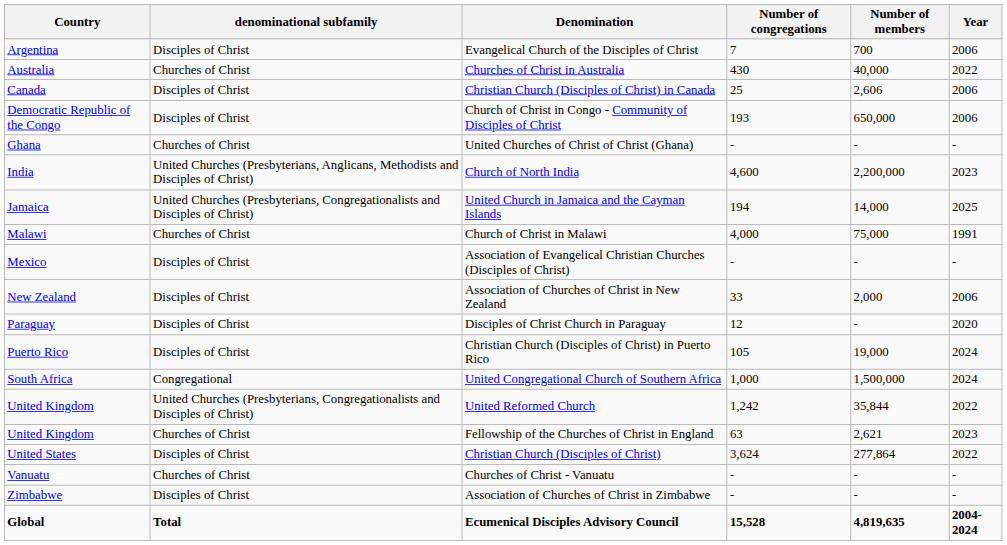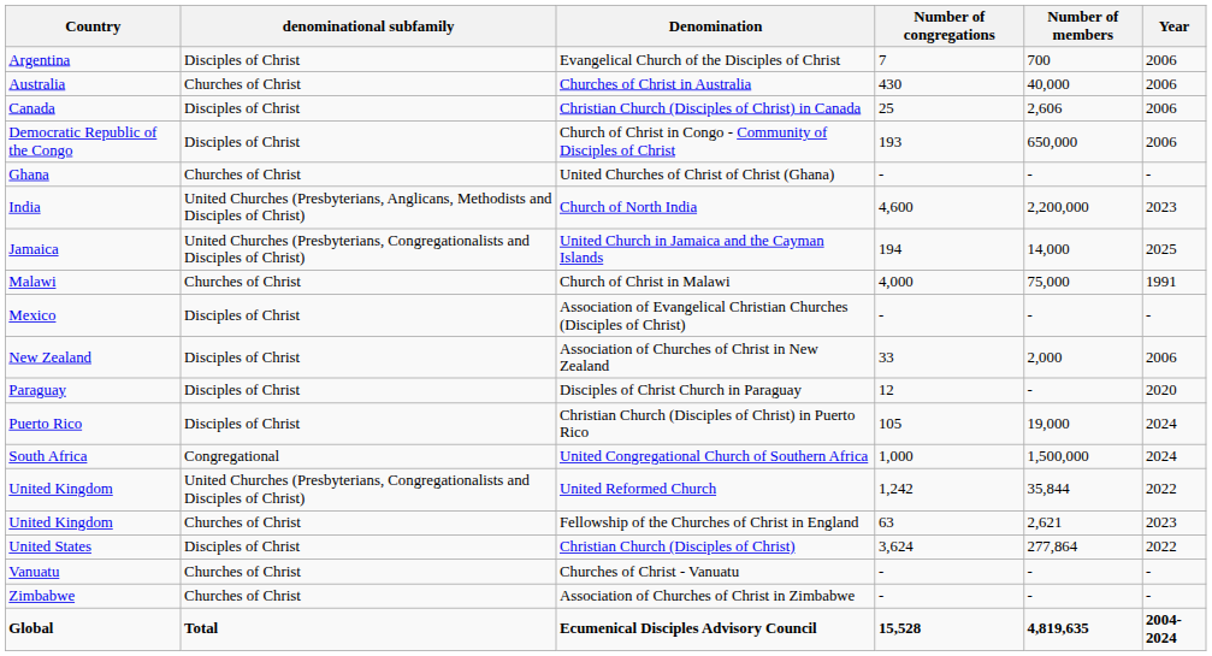 <table class = "wikitable sortable">
 <tr>
 <th><strong>Country</strong></th>
 <th><strong>denominational subfamily</strong></th>
 <th><strong>Denomination</strong></th>
 <th><strong>Number of congregations</strong></th>
 <th><strong>Number of members</strong></th>
 <th><strong>Year</strong></th>
 </tr>
 <tr>
 <td><a href='#'>Argentina</a></td>
 <td>Disciples of Christ</td>
 <td>Evangelical Church of the Disciples of Christ</td>
 <td>7</td>
 <td>700</td>
 <td>2006</td>
 </tr>
 <tr>
 <td><a href='#'>Australia</a></td>
 <td>Churches of Christ</td>
 <td><a href='#'>Churches of Christ in Australia</a></td>
 <td>430</td>
 <td>40,000</td>
-<td>2022</td>
+<td>2006</td>
 </tr>
 <tr>
 <td><a href='#'>Canada</a></td>
 <td>Disciples of Christ</td>
 <td><a href='#'>Christian Church (Disciples of Christ) in Canada</a></td>
 <td>25</td>
 <td>2,606</td>
 <td>2006</td>
 </tr>
 <tr>
 <td><a href='#'>Democratic Republic of the Congo</a></td>
 <td>Disciples of Christ</td>
 <td>Church of Christ in Congo - <a href='#'>Community of Disciples of Christ</a></td>
 <td>193</td>
 <td>650,000</td>
 <td>2006</td>
 </tr>
 <tr>
 <td><a href='#'>Ghana</a></td>
 <td>Churches of Christ</td>
 <td>United Churches of Christ of Christ (Ghana)</td>
 <td>-</td>
 <td>-</td>
 <td>-</td>
 </tr>
 <tr>
 <td><a href='#'>India</a></td>
 <td>United Churches (Presbyterians, Anglicans, Methodists and Disciples of Christ)</td>
 <td><a href='#'>Church of North India</a></td>
 <td>4,600</td>
 <td>2,200,000</td>
 <td>2023</td>
 </tr>
 <tr>
 <td><a href='#'>Jamaica</a></td>
 <td>United Churches (Presbyterians, Congregationalists and Disciples of Christ)</td>
 <td><a href='#'>United Church in Jamaica and the Cayman Islands</a></td>
 <td>194</td>
 <td>14,000</td>
 <td>2025</td>
 </tr>
 <tr>
 <td><a href='#'>Malawi</a></td>
 <td>Churches of Christ</td>
 <td>Church of Christ in Malawi</td>
 <td>4,000</td>
 <td>75,000</td>
 <td>1991</td>
 </tr>
 <tr>
 <td><a href='#'>Mexico</a></td>
 <td>Disciples of Christ</td>
 <td>Association of Evangelical Christian Churches (Disciples of Christ)</td>
 <td>-</td>
 <td>-</td>
 <td>-</td>
 </tr>
 <tr>
 <td><a href='#'>New Zealand</a></td>
 <td>Disciples of Christ</td>
 <td>Association of Churches of Christ in New Zealand</td>
 <td>33</td>
 <td>2,000</td>
 <td>2006</td>
 </tr>
 <tr>
 <td><a href='#'>Paraguay</a></td>
 <td>Disciples of Christ</td>
 <td>Disciples of Christ Church in Paraguay</td>
 <td>12</td>
 <td>-</td>
 <td>2020</td>
 </tr>
 <tr>
 <td><a href='#'>Puerto Rico</a></td>
 <td>Disciples of Christ</td>
 <td>Christian Church (Disciples of Christ) in Puerto Rico</td>
 <td>105</td>
 <td>19,000</td>
 <td>2024</td>
 </tr>
 <tr>
 <td><a href='#'>South Africa</a></td>
 <td>Congregational</td>
 <td><a href='#'>United Congregational Church of Southern Africa</a></td>
 <td>1,000</td>
 <td>1,500,000</td>
 <td>2024</td>
 </tr>
 <tr>
 <td><a href='#'>United Kingdom</a></td>
 <td>United Churches (Presbyterians, Congregationalists and Disciples of Christ)</td>
 <td><a href='#'>United Reformed Church</a></td>
 <td>1,242</td>
 <td>35,844</td>
 <td>2022</td>
 </tr>
 <tr>
 <td><a href='#'>United Kingdom</a></td>
 <td>Churches of Christ</td>
 <td>Fellowship of the Churches of Christ in England</td>
 <td>63</td>
 <td>2,621</td>
 <td>2023</td>
 </tr>
 <tr>
 <td><a href='#'>United States</a></td>
 <td>Disciples of Christ</td>
 <td><a href='#'>Christian Church (Disciples of Christ)</a></td>
 <td>3,624</td>
 <td>277,864</td>
 <td>2022</td>
 </tr>
 <tr>
 <td><a href='#'>Vanuatu</a></td>
 <td>Churches of Christ</td>
 <td>Churches of Christ - Vanuatu</td>
 <td>-</td>
 <td>-</td>
 <td>-</td>
 </tr>
 <tr>
 <td><a href='#'>Zimbabwe</a></td>
-<td>Disciples of Christ</td>
+<td>Churches of Christ</td>
 <td>Association of Churches of Christ in Zimbabwe</td>
 <td>-</td>
 <td>-</td>
 <td>-</td>
 </tr>
 <tr>
 <td><strong>Global</strong></td>
 <td><strong>Total</strong></td>
 <td><strong>Ecumenical Disciples Advisory Council</strong></td>
 <td><strong>15,528</strong></td>
 <td><strong>4,819,635</strong></td>
 <td><strong>2004-2024</strong></td>
 </tr>
 </table>
